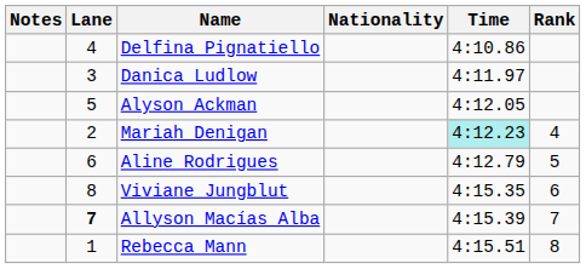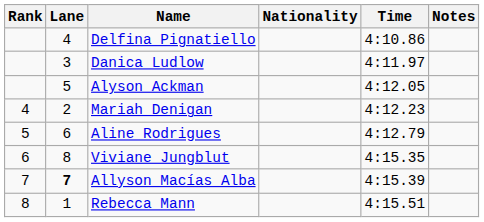 <table class="wikitable sortable" style="text-align:center">
 <tr>
-<th>Notes</th>
+<th>Rank</th>
 <th>Lane</th>
 <th>Name</th>
 <th>Nationality</th>
 <th>Time</th>
-<th>Rank</th>
+<th>Notes</th>
 </tr>
 <tr>
 <td></td>
 <td>4</td>
 <td align=left><a href='#'>Delfina Pignatiello</a></td>
 <td align=left></td>
 <td>4:10.86</td>
 <td></td>
 </tr>
 <tr>
 <td></td>
 <td>3</td>
 <td align=left><a href='#'>Danica Ludlow</a></td>
 <td align=left></td>
 <td>4:11.97</td>
 <td></td>
 </tr>
 <tr>
 <td></td>
 <td>5</td>
 <td align=left><a href='#'>Alyson Ackman</a></td>
 <td align=left></td>
 <td>4:12.05</td>
 <td></td>
 </tr>
 <tr>
-<td></td>
+<td>4</td>
 <td>2</td>
 <td align=left><a href='#'>Mariah Denigan</a></td>
 <td align=left></td>
-<td style="background: paleturquoise;">4:12.23</td>
-<td>4</td>
+<td>4:12.23</td>
+<td></td>
 </tr>
 <tr>
-<td></td>
+<td>5</td>
 <td>6</td>
 <td align=left><a href='#'>Aline Rodrigues</a></td>
 <td align=left></td>
 <td>4:12.79</td>
-<td>5</td>
+<td></td>
 </tr>
 <tr>
-<td></td>
+<td>6</td>
 <td>8</td>
 <td align=left><a href='#'>Viviane Jungblut</a></td>
 <td align=left></td>
 <td>4:15.35</td>
-<td>6</td>
+<td></td>
 </tr>
 <tr>
-<td></td>
+<td>7</td>
 <td><strong>7</strong></td>
 <td align=left><a href='#'>Allyson Macías Alba</a></td>
 <td align=left></td>
 <td>4:15.39</td>
-<td>7</td>
+<td></td>
 </tr>
 <tr>
-<td></td>
+<td>8</td>
 <td>1</td>
 <td align=left><a href='#'>Rebecca Mann</a></td>
 <td align=left></td>
 <td>4:15.51</td>
-<td>8</td>
+<td></td>
 </tr>
 </table>
